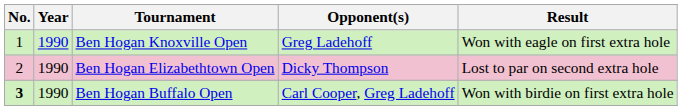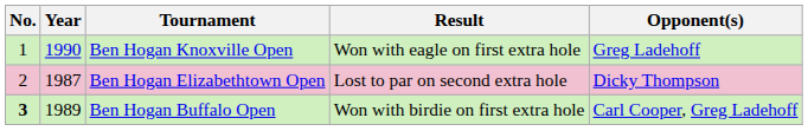 <table class="wikitable" style="font-size:95%;">
 <tr>
 <th>No.</th>
 <th>Year</th>
 <th>Tournament</th>
+<th>Result</th>
 <th>Opponent(s)</th>
-<th>Result</th>
 </tr>
 <tr style="background:#D0F0C0;">
 <td align=center>1</td>
 <td><a href='#'>1990</a></td>
 <td><a href='#'>Ben Hogan Knoxville Open</a></td>
+<td>Won with eagle on first extra hole</td>
 <td> <a href='#'>Greg Ladehoff</a></td>
-<td>Won with eagle on first extra hole</td>
 </tr>
 <tr style="background:#F2C1D1;">
 <td align=center>2</td>
-<td>1990</td>
+<td>1987</td>
 <td><a href='#'>Ben Hogan Elizabethtown Open</a></td>
+<td>Lost to par on second extra hole</td>
 <td> <a href='#'>Dicky Thompson</a></td>
-<td>Lost to par on second extra hole</td>
 </tr>
 <tr style="background:#D0F0C0;">
 <td align=center><strong>3</strong></td>
-<td>1990</td>
+<td>1989</td>
 <td><a href='#'>Ben Hogan Buffalo Open</a></td>
+<td>Won with birdie on first extra hole</td>
 <td> <a href='#'>Carl Cooper</a>,  <a href='#'>Greg Ladehoff</a></td>
-<td>Won with birdie on first extra hole</td>
 </tr>
 </table>
